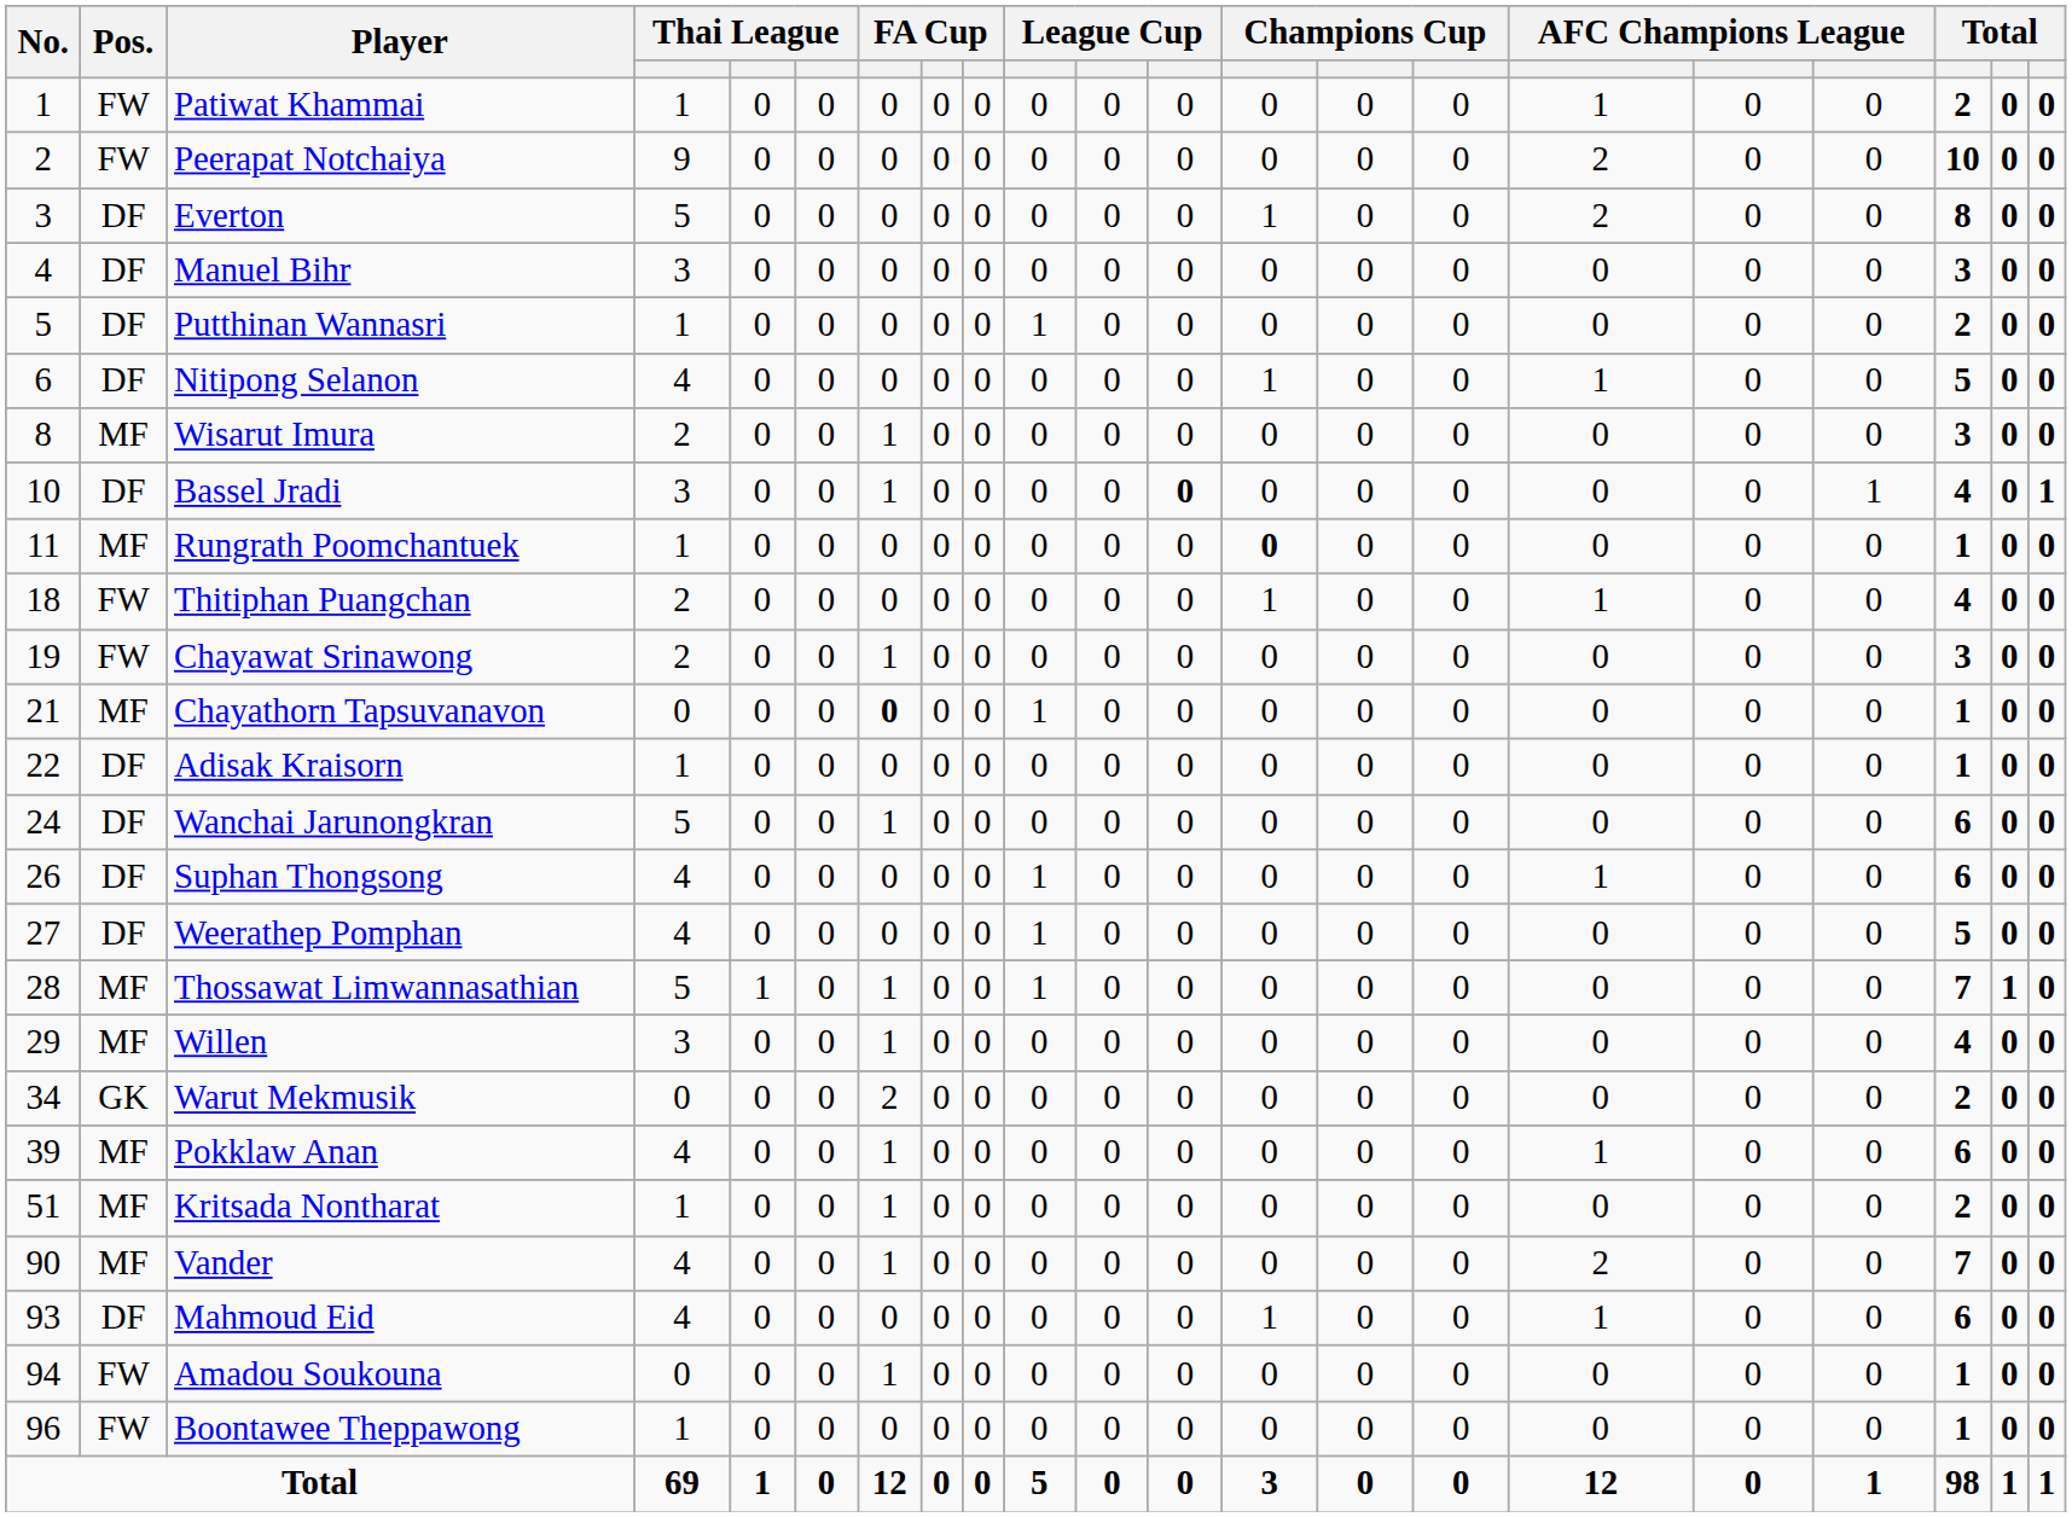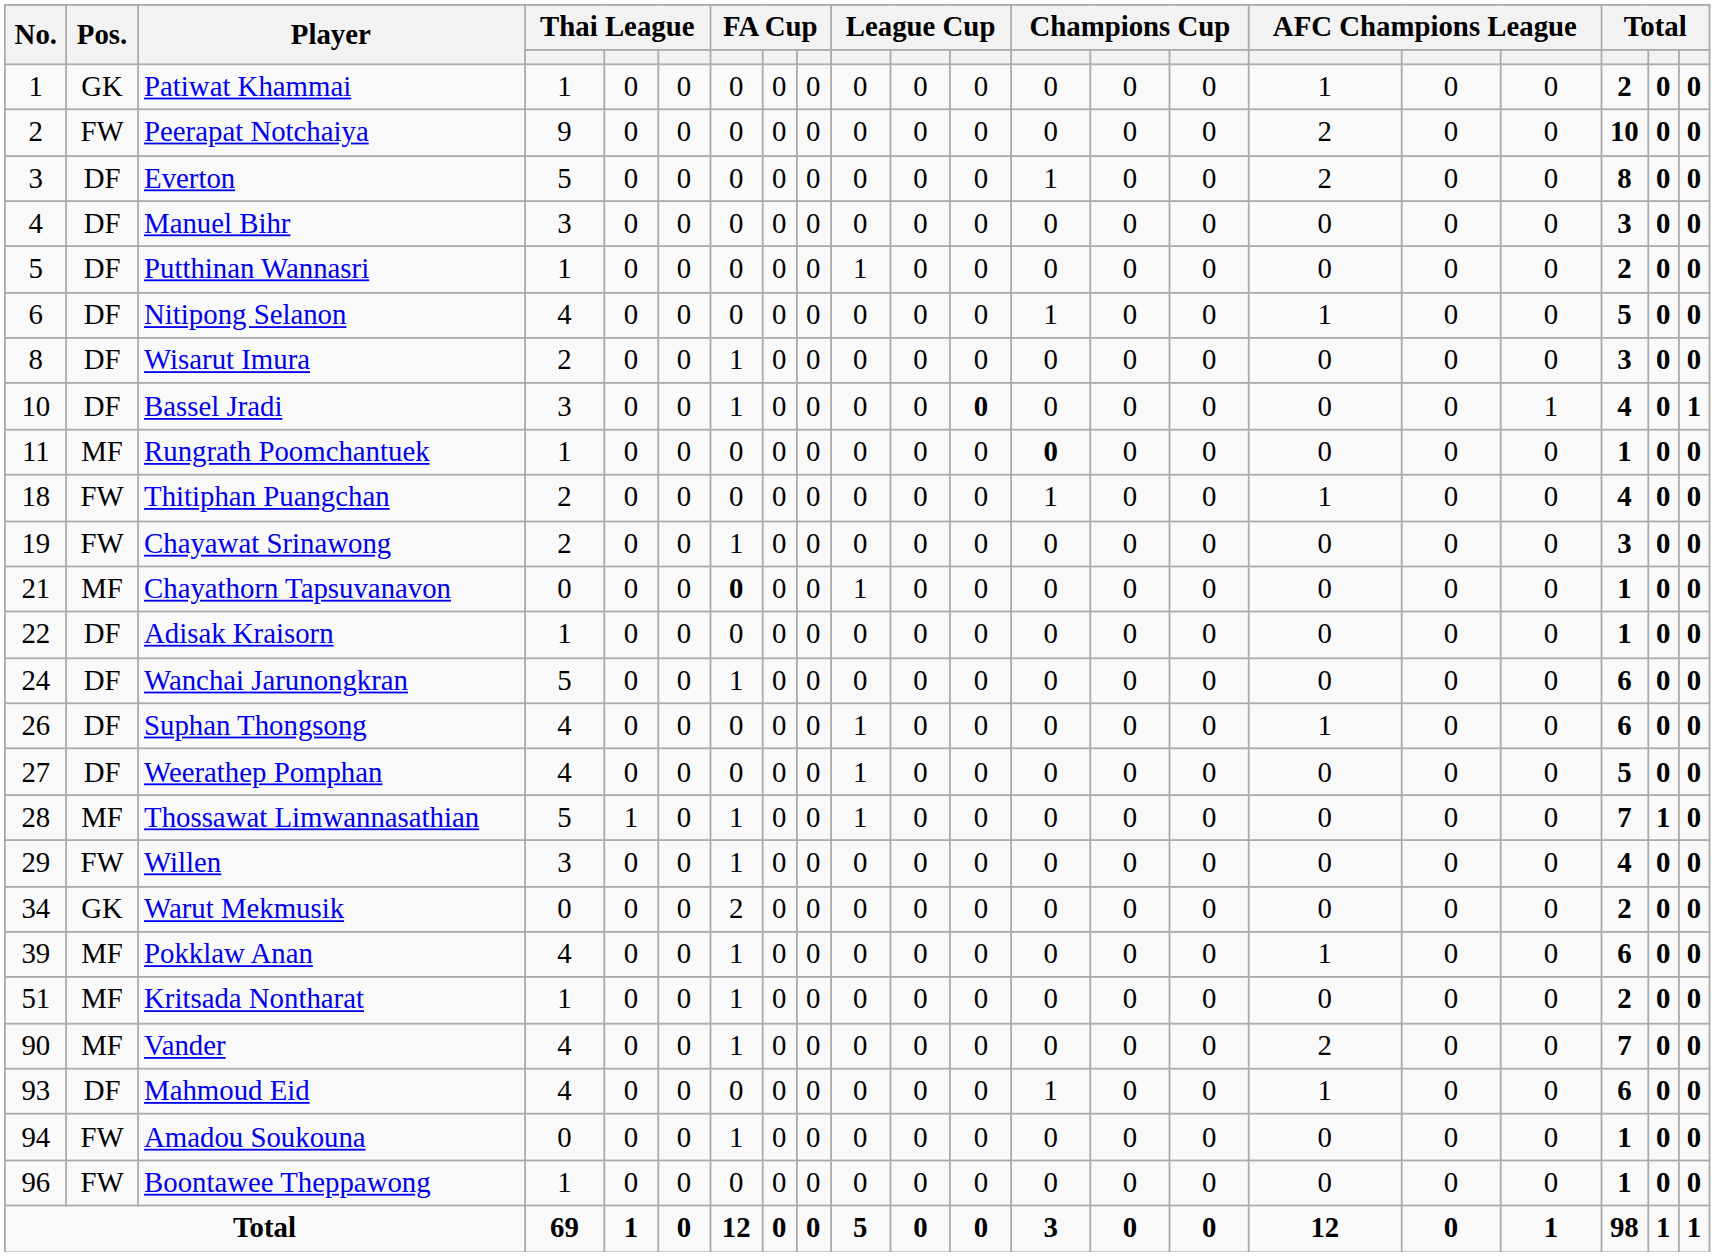 <table class="wikitable" style="text-align:center;width:75%;">
 <tr>
 <th rowspan="2">No.</th>
 <th rowspan="2">Pos.</th>
 <th rowspan="2">Player</th>
 <th colspan="3">Thai League</th>
 <th colspan="3">FA Cup</th>
 <th colspan="3">League Cup</th>
 <th colspan="3">Champions Cup</th>
 <th colspan="3">AFC Champions League</th>
 <th colspan="3">Total</th>
 </tr>
 <tr>
 <th></th>
 <th></th>
 <th></th>
 <th></th>
 <th></th>
 <th></th>
 <th></th>
 <th></th>
 <th></th>
 <th></th>
 <th></th>
 <th></th>
 <th></th>
 <th></th>
 <th></th>
 <th></th>
 <th></th>
 <th></th>
 </tr>
 <tr>
 <td>1</td>
-<td>FW</td>
+<td>GK</td>
 <td align=left> <a href='#'>Patiwat Khammai</a></td>
 <td>1</td>
 <td>0</td>
 <td>0</td>
 <td>0</td>
 <td>0</td>
 <td>0</td>
 <td>0</td>
 <td>0</td>
 <td>0</td>
 <td>0</td>
 <td>0</td>
 <td>0</td>
 <td>1</td>
 <td>0</td>
 <td>0</td>
 <td><strong>2</strong></td>
 <td><strong>0</strong></td>
 <td><strong>0</strong></td>
 </tr>
 <tr>
 <td>2</td>
 <td>FW</td>
 <td align=left> <a href='#'>Peerapat Notchaiya</a></td>
 <td>9</td>
 <td>0</td>
 <td>0</td>
 <td>0</td>
 <td>0</td>
 <td>0</td>
 <td>0</td>
 <td>0</td>
 <td>0</td>
 <td>0</td>
 <td>0</td>
 <td>0</td>
 <td>2</td>
 <td>0</td>
 <td>0</td>
 <td><strong>10</strong></td>
 <td><strong>0</strong></td>
 <td><strong>0</strong></td>
 </tr>
 <tr>
 <td>3</td>
 <td>DF</td>
 <td align=left> <a href='#'>Everton</a></td>
 <td>5</td>
 <td>0</td>
 <td>0</td>
 <td>0</td>
 <td>0</td>
 <td>0</td>
 <td>0</td>
 <td>0</td>
 <td>0</td>
 <td>1</td>
 <td>0</td>
 <td>0</td>
 <td>2</td>
 <td>0</td>
 <td>0</td>
 <td><strong>8</strong></td>
 <td><strong>0</strong></td>
 <td><strong>0</strong></td>
 </tr>
 <tr>
 <td>4</td>
 <td>DF</td>
 <td align=left> <a href='#'>Manuel Bihr</a></td>
 <td>3</td>
 <td>0</td>
 <td>0</td>
 <td>0</td>
 <td>0</td>
 <td>0</td>
 <td>0</td>
 <td>0</td>
 <td>0</td>
 <td>0</td>
 <td>0</td>
 <td>0</td>
 <td>0</td>
 <td>0</td>
 <td>0</td>
 <td><strong>3</strong></td>
 <td><strong>0</strong></td>
 <td><strong>0</strong></td>
 </tr>
 <tr>
 <td>5</td>
 <td>DF</td>
 <td align=left> <a href='#'>Putthinan Wannasri</a></td>
 <td>1</td>
 <td>0</td>
 <td>0</td>
 <td>0</td>
 <td>0</td>
 <td>0</td>
 <td>1</td>
 <td>0</td>
 <td>0</td>
 <td>0</td>
 <td>0</td>
 <td>0</td>
 <td>0</td>
 <td>0</td>
 <td>0</td>
 <td><strong>2</strong></td>
 <td><strong>0</strong></td>
 <td><strong>0</strong></td>
 </tr>
 <tr>
 <td>6</td>
 <td>DF</td>
 <td align=left> <a href='#'>Nitipong Selanon</a></td>
 <td>4</td>
 <td>0</td>
 <td>0</td>
 <td>0</td>
 <td>0</td>
 <td>0</td>
 <td>0</td>
 <td>0</td>
 <td>0</td>
 <td>1</td>
 <td>0</td>
 <td>0</td>
 <td>1</td>
 <td>0</td>
 <td>0</td>
 <td><strong>5</strong></td>
 <td><strong>0</strong></td>
 <td><strong>0</strong></td>
 </tr>
 <tr>
 <td>8</td>
-<td>MF</td>
+<td>DF</td>
 <td align=left> <a href='#'>Wisarut Imura</a></td>
 <td>2</td>
 <td>0</td>
 <td>0</td>
 <td>1</td>
 <td>0</td>
 <td>0</td>
 <td>0</td>
 <td>0</td>
 <td>0</td>
 <td>0</td>
 <td>0</td>
 <td>0</td>
 <td>0</td>
 <td>0</td>
 <td>0</td>
 <td><strong>3</strong></td>
 <td><strong>0</strong></td>
 <td><strong>0</strong></td>
 </tr>
 <tr>
 <td>10</td>
 <td>DF</td>
 <td align=left> <a href='#'>Bassel Jradi</a></td>
 <td>3</td>
 <td>0</td>
 <td>0</td>
 <td>1</td>
 <td>0</td>
 <td>0</td>
 <td>0</td>
 <td>0</td>
 <td><strong>0</strong></td>
 <td>0</td>
 <td>0</td>
 <td>0</td>
 <td>0</td>
 <td>0</td>
 <td>1</td>
 <td><strong>4</strong></td>
 <td><strong>0</strong></td>
 <td><strong>1</strong></td>
 </tr>
 <tr>
 <td>11</td>
 <td>MF</td>
 <td align=left> <a href='#'>Rungrath Poomchantuek</a></td>
 <td>1</td>
 <td>0</td>
 <td>0</td>
 <td>0</td>
 <td>0</td>
 <td>0</td>
 <td>0</td>
 <td>0</td>
 <td>0</td>
 <td><strong>0</strong></td>
 <td>0</td>
 <td>0</td>
 <td>0</td>
 <td>0</td>
 <td>0</td>
 <td><strong>1</strong></td>
 <td><strong>0</strong></td>
 <td><strong>0</strong></td>
 </tr>
 <tr>
 <td>18</td>
 <td>FW</td>
 <td align=left> <a href='#'>Thitiphan Puangchan</a></td>
 <td>2</td>
 <td>0</td>
 <td>0</td>
 <td>0</td>
 <td>0</td>
 <td>0</td>
 <td>0</td>
 <td>0</td>
 <td>0</td>
 <td>1</td>
 <td>0</td>
 <td>0</td>
 <td>1</td>
 <td>0</td>
 <td>0</td>
 <td><strong>4</strong></td>
 <td><strong>0</strong></td>
 <td><strong>0</strong></td>
 </tr>
 <tr>
 <td>19</td>
 <td>FW</td>
 <td align=left> <a href='#'>Chayawat Srinawong</a></td>
 <td>2</td>
 <td>0</td>
 <td>0</td>
 <td>1</td>
 <td>0</td>
 <td>0</td>
 <td>0</td>
 <td>0</td>
 <td>0</td>
 <td>0</td>
 <td>0</td>
 <td>0</td>
 <td>0</td>
 <td>0</td>
 <td>0</td>
 <td><strong>3</strong></td>
 <td><strong>0</strong></td>
 <td><strong>0</strong></td>
 </tr>
 <tr>
 <td>21</td>
 <td>MF</td>
 <td align=left> <a href='#'>Chayathorn Tapsuvanavon</a></td>
 <td>0</td>
 <td>0</td>
 <td>0</td>
 <td><strong>0</strong></td>
 <td>0</td>
 <td>0</td>
 <td>1</td>
 <td>0</td>
 <td>0</td>
 <td>0</td>
 <td>0</td>
 <td>0</td>
 <td>0</td>
 <td>0</td>
 <td>0</td>
 <td><strong>1</strong></td>
 <td><strong>0</strong></td>
 <td><strong>0</strong></td>
 </tr>
 <tr>
 <td>22</td>
 <td>DF</td>
 <td align=left> <a href='#'>Adisak Kraisorn</a></td>
 <td>1</td>
 <td>0</td>
 <td>0</td>
 <td>0</td>
 <td>0</td>
 <td>0</td>
 <td>0</td>
 <td>0</td>
 <td>0</td>
 <td>0</td>
 <td>0</td>
 <td>0</td>
 <td>0</td>
 <td>0</td>
 <td>0</td>
 <td><strong>1</strong></td>
 <td><strong>0</strong></td>
 <td><strong>0</strong></td>
 </tr>
 <tr>
 <td>24</td>
 <td>DF</td>
 <td align=left> <a href='#'>Wanchai Jarunongkran</a></td>
 <td>5</td>
 <td>0</td>
 <td>0</td>
 <td>1</td>
 <td>0</td>
 <td>0</td>
 <td>0</td>
 <td>0</td>
 <td>0</td>
 <td>0</td>
 <td>0</td>
 <td>0</td>
 <td>0</td>
 <td>0</td>
 <td>0</td>
 <td><strong>6</strong></td>
 <td><strong>0</strong></td>
 <td><strong>0</strong></td>
 </tr>
 <tr>
 <td>26</td>
 <td>DF</td>
 <td align=left> <a href='#'>Suphan Thongsong</a></td>
 <td>4</td>
 <td>0</td>
 <td>0</td>
 <td>0</td>
 <td>0</td>
 <td>0</td>
 <td>1</td>
 <td>0</td>
 <td>0</td>
 <td>0</td>
 <td>0</td>
 <td>0</td>
 <td>1</td>
 <td>0</td>
 <td>0</td>
 <td><strong>6</strong></td>
 <td><strong>0</strong></td>
 <td><strong>0</strong></td>
 </tr>
 <tr>
 <td>27</td>
 <td>DF</td>
 <td align=left> <a href='#'>Weerathep Pomphan</a></td>
 <td>4</td>
 <td>0</td>
 <td>0</td>
 <td>0</td>
 <td>0</td>
 <td>0</td>
 <td>1</td>
 <td>0</td>
 <td>0</td>
 <td>0</td>
 <td>0</td>
 <td>0</td>
 <td>0</td>
 <td>0</td>
 <td>0</td>
 <td><strong>5</strong></td>
 <td><strong>0</strong></td>
 <td><strong>0</strong></td>
 </tr>
 <tr>
 <td>28</td>
 <td>MF</td>
 <td align=left> <a href='#'>Thossawat Limwannasathian</a></td>
 <td>5</td>
 <td>1</td>
 <td>0</td>
 <td>1</td>
 <td>0</td>
 <td>0</td>
 <td>1</td>
 <td>0</td>
 <td>0</td>
 <td>0</td>
 <td>0</td>
 <td>0</td>
 <td>0</td>
 <td>0</td>
 <td>0</td>
 <td><strong>7</strong></td>
 <td><strong>1</strong></td>
 <td><strong>0</strong></td>
 </tr>
 <tr>
 <td>29</td>
-<td>MF</td>
+<td>FW</td>
 <td align=left> <a href='#'>Willen</a></td>
 <td>3</td>
 <td>0</td>
 <td>0</td>
 <td>1</td>
 <td>0</td>
 <td>0</td>
 <td>0</td>
 <td>0</td>
 <td>0</td>
 <td>0</td>
 <td>0</td>
 <td>0</td>
 <td>0</td>
 <td>0</td>
 <td>0</td>
 <td><strong>4</strong></td>
 <td><strong>0</strong></td>
 <td><strong>0</strong></td>
 </tr>
 <tr>
 <td>34</td>
 <td>GK</td>
 <td align=left> <a href='#'>Warut Mekmusik</a></td>
 <td>0</td>
 <td>0</td>
 <td>0</td>
 <td>2</td>
 <td>0</td>
 <td>0</td>
 <td>0</td>
 <td>0</td>
 <td>0</td>
 <td>0</td>
 <td>0</td>
 <td>0</td>
 <td>0</td>
 <td>0</td>
 <td>0</td>
 <td><strong>2</strong></td>
 <td><strong>0</strong></td>
 <td><strong>0</strong></td>
 </tr>
 <tr>
 <td>39</td>
 <td>MF</td>
 <td align=left> <a href='#'>Pokklaw Anan</a></td>
 <td>4</td>
 <td>0</td>
 <td>0</td>
 <td>1</td>
 <td>0</td>
 <td>0</td>
 <td>0</td>
 <td>0</td>
 <td>0</td>
 <td>0</td>
 <td>0</td>
 <td>0</td>
 <td>1</td>
 <td>0</td>
 <td>0</td>
 <td><strong>6</strong></td>
 <td><strong>0</strong></td>
 <td><strong>0</strong></td>
 </tr>
 <tr>
 <td>51</td>
 <td>MF</td>
 <td align=left> <a href='#'>Kritsada Nontharat</a></td>
 <td>1</td>
 <td>0</td>
 <td>0</td>
 <td>1</td>
 <td>0</td>
 <td>0</td>
 <td>0</td>
 <td>0</td>
 <td>0</td>
 <td>0</td>
 <td>0</td>
 <td>0</td>
 <td>0</td>
 <td>0</td>
 <td>0</td>
 <td><strong>2</strong></td>
 <td><strong>0</strong></td>
 <td><strong>0</strong></td>
 </tr>
 <tr>
 <td>90</td>
 <td>MF</td>
 <td align=left> <a href='#'>Vander</a></td>
 <td>4</td>
 <td>0</td>
 <td>0</td>
 <td>1</td>
 <td>0</td>
 <td>0</td>
 <td>0</td>
 <td>0</td>
 <td>0</td>
 <td>0</td>
 <td>0</td>
 <td>0</td>
 <td>2</td>
 <td>0</td>
 <td>0</td>
 <td><strong>7</strong></td>
 <td><strong>0</strong></td>
 <td><strong>0</strong></td>
 </tr>
 <tr>
 <td>93</td>
 <td>DF</td>
 <td align=left> <a href='#'>Mahmoud Eid</a></td>
 <td>4</td>
 <td>0</td>
 <td>0</td>
 <td>0</td>
 <td>0</td>
 <td>0</td>
 <td>0</td>
 <td>0</td>
 <td>0</td>
 <td>1</td>
 <td>0</td>
 <td>0</td>
 <td>1</td>
 <td>0</td>
 <td>0</td>
 <td><strong>6</strong></td>
 <td><strong>0</strong></td>
 <td><strong>0</strong></td>
 </tr>
 <tr>
 <td>94</td>
 <td>FW</td>
 <td align=left> <a href='#'>Amadou Soukouna</a></td>
 <td>0</td>
 <td>0</td>
 <td>0</td>
 <td>1</td>
 <td>0</td>
 <td>0</td>
 <td>0</td>
 <td>0</td>
 <td>0</td>
 <td>0</td>
 <td>0</td>
 <td>0</td>
 <td>0</td>
 <td>0</td>
 <td>0</td>
 <td><strong>1</strong></td>
 <td><strong>0</strong></td>
 <td><strong>0</strong></td>
 </tr>
 <tr>
 <td>96</td>
 <td>FW</td>
 <td align=left> <a href='#'>Boontawee Theppawong</a></td>
 <td>1</td>
 <td>0</td>
 <td>0</td>
 <td>0</td>
 <td>0</td>
 <td>0</td>
 <td>0</td>
 <td>0</td>
 <td>0</td>
 <td>0</td>
 <td>0</td>
 <td>0</td>
 <td>0</td>
 <td>0</td>
 <td>0</td>
 <td><strong>1</strong></td>
 <td><strong>0</strong></td>
 <td><strong>0</strong></td>
 </tr>
 <tr>
 <td colspan="3"><strong>Total</strong></td>
 <td><strong>69</strong></td>
 <td><strong>1</strong></td>
 <td><strong>0</strong></td>
 <td><strong>12</strong></td>
 <td><strong>0</strong></td>
 <td><strong>0</strong></td>
 <td><strong>5</strong></td>
 <td><strong>0</strong></td>
 <td><strong>0</strong></td>
 <td><strong>3</strong></td>
 <td><strong>0</strong></td>
 <td><strong>0</strong></td>
 <td><strong>12</strong></td>
 <td><strong>0</strong></td>
 <td><strong>1</strong></td>
 <td><strong>98</strong></td>
 <td><strong>1</strong></td>
 <td><strong>1</strong></td>
 </tr>
 </table>
